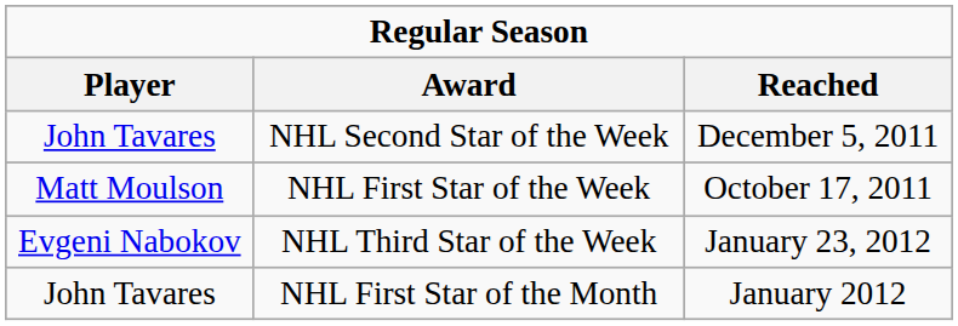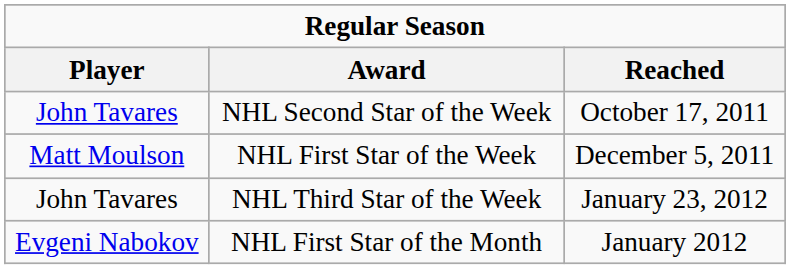 <table class="wikitable" style="width:52%; text-align:center;">
 <tr>
 <td colspan="10" style="text-align:center;"><strong>Regular Season</strong></td>
 </tr>
 <tr>
 <th>Player</th>
 <th>Award</th>
 <th>Reached</th>
 </tr>
 <tr>
 <td><a href='#'>John Tavares</a></td>
 <td>NHL Second Star of the Week</td>
-<td>December 5, 2011</td>
+<td>October 17, 2011</td>
 </tr>
 <tr>
 <td><a href='#'>Matt Moulson</a></td>
 <td>NHL First Star of the Week</td>
-<td>October 17, 2011</td>
+<td>December 5, 2011</td>
 </tr>
 <tr>
-<td><a href='#'>Evgeni Nabokov</a></td>
+<td>John Tavares</td>
 <td>NHL Third Star of the Week</td>
 <td>January 23, 2012</td>
 </tr>
 <tr>
-<td>John Tavares</td>
+<td><a href='#'>Evgeni Nabokov</a></td>
 <td>NHL First Star of the Month</td>
 <td>January 2012</td>
 </tr>
 </table>
